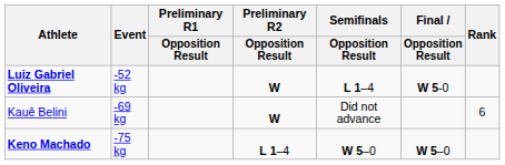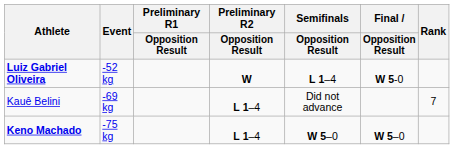 <table class="wikitable" style="font-size:90%;">
 <tr>
 <th rowspan=2>Athlete</th>
 <th rowspan=2>Event</th>
 <th>Preliminary R1</th>
 <th>Preliminary R2</th>
 <th>Semifinals</th>
 <th>Final / </th>
 <th rowspan=2>Rank</th>
 </tr>
 <tr style="font-size:95%">
 <th>Opposition<br>Result</th>
 <th>Opposition<br>Result</th>
 <th>Opposition<br>Result</th>
 <th>Opposition<br>Result</th>
 </tr>
 <tr align=center>
 <td align=left><strong><a href='#'>Luiz Gabriel Oliveira</a></strong></td>
 <td align=left><a href='#'>-52 kg</a></td>
 <td></td>
 <td><br><strong>W</strong> <strong></strong></td>
 <td><br><strong>L</strong> <strong>1</strong>–4</td>
 <td><br><strong>W</strong> <strong>5</strong>-0</td>
 <td></td>
 </tr>
 <tr align=center>
 <td align=left><a href='#'>Kauê Belini</a></td>
 <td align=left><a href='#'>-69 kg</a></td>
 <td></td>
-<td><br><strong>W</strong> <strong></strong></td>
+<td><br><strong>L</strong> <strong>1</strong>–4</td>
 <td>Did not advance</td>
 <td><br><strong></strong></td>
-<td>6</td>
+<td>7</td>
 </tr>
 <tr align=center>
 <td align=left><strong><a href='#'>Keno Machado</a></strong></td>
 <td align=left><a href='#'>-75 kg</a></td>
 <td></td>
 <td><br><strong>L</strong> <strong>1</strong>–4</td>
 <td><br><strong>W</strong> <strong>5</strong>–0</td>
 <td><br><strong>W</strong> <strong>5</strong>–0</td>
 <td></td>
 </tr>
 </table>
